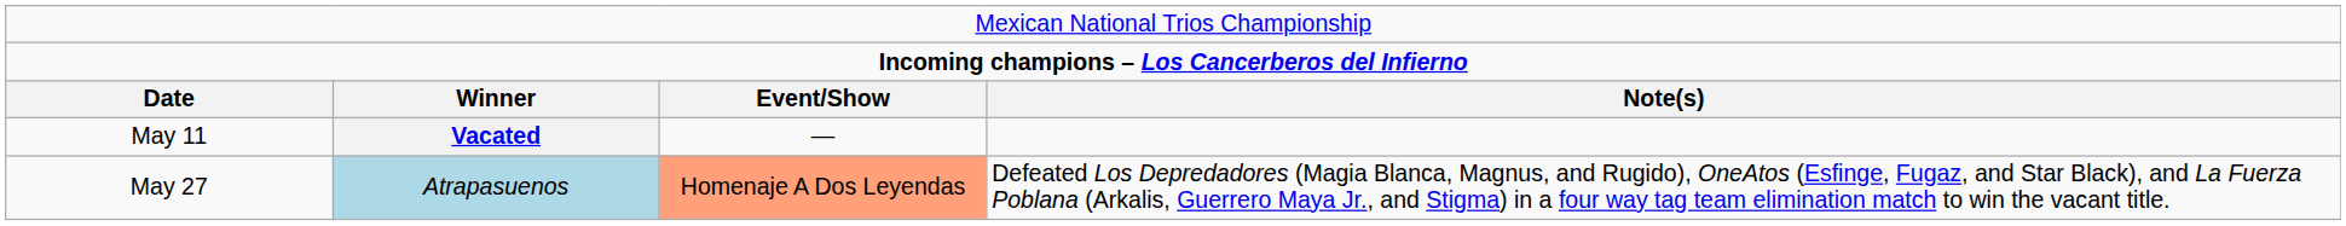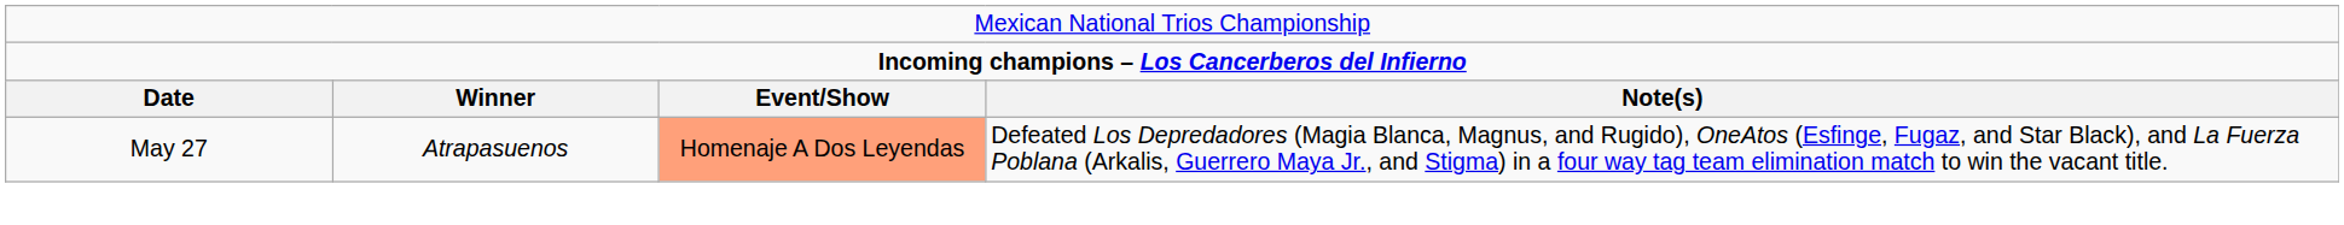 <table class="wikitable" style="text-align:center; width:100%;">
 <tr>
 <td colspan="4" style="text-align: center;"><a href='#'>Mexican National Trios Championship</a></td>
 </tr>
 <tr>
 <td colspan="4" style="text-align: center;"><strong>Incoming champions – <em><a href='#'>Los Cancerberos del Infierno</a></em> </strong></td>
 </tr>
 <tr>
 <th width=14%>Date</th>
 <th width=14%>Winner</th>
 <th width=14%>Event/Show</th>
 <th width=58%>Note(s)</th>
 </tr>
 <tr>
-<td>May 11</td>
-<th><a href='#'>Vacated</a></th>
-<td>—</td>
-<td></td>
-</tr>
-<tr>
 <td>May 27</td>
-<td style="background: lightblue;"><em>Atrapasuenos</em><br></td>
+<td><em>Atrapasuenos</em><br></td>
 <td style="background: lightsalmon;">Homenaje A Dos Leyendas</td>
 <td align=left>Defeated <em>Los Depredadores</em> (Magia Blanca, Magnus, and Rugido), <em>OneAtos</em> (<a href='#'>Esfinge</a>, <a href='#'>Fugaz</a>, and Star Black), and <em>La Fuerza Poblana</em> (Arkalis, <a href='#'>Guerrero Maya Jr.</a>, and <a href='#'>Stigma</a>) in a <a href='#'>four way tag team elimination match</a> to win the vacant title.</td>
 </tr>
 </table>
